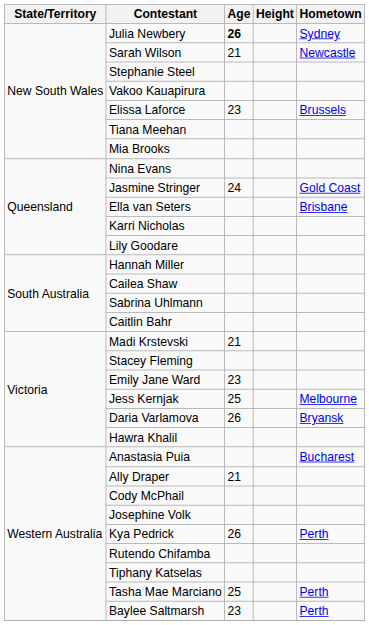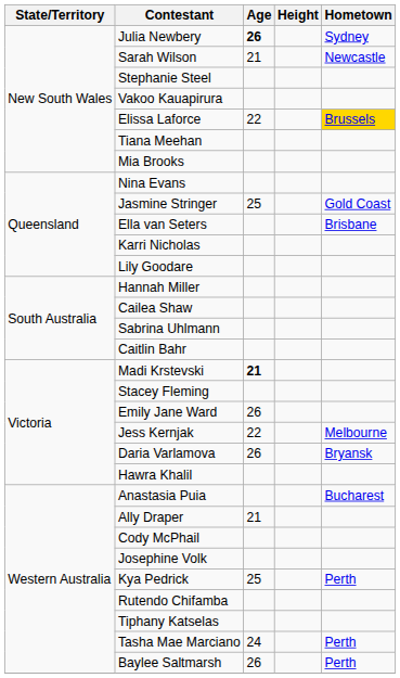 <table class="wikitable sortable" style="font-size: 95%;">
 <tr>
 <th>State/Territory</th>
 <th>Contestant</th>
 <th>Age</th>
 <th>Height</th>
 <th>Hometown</th>
 </tr>
 <tr>
 <td rowspan="7">New South Wales</td>
 <td>Julia Newbery</td>
 <td><strong>26</strong></td>
 <td></td>
 <td><a href='#'>Sydney</a></td>
 </tr>
 <tr>
 <td>Sarah Wilson</td>
 <td>21</td>
 <td></td>
 <td><a href='#'>Newcastle</a></td>
 </tr>
 <tr>
 <td>Stephanie Steel</td>
 <td></td>
 <td></td>
 <td></td>
 </tr>
 <tr>
 <td>Vakoo Kauapirura</td>
 <td></td>
 <td></td>
 <td></td>
 </tr>
 <tr>
 <td>Elissa Laforce</td>
-<td>23</td>
+<td>22</td>
 <td></td>
-<td><a href='#'>Brussels</a></td>
+<td style="background: gold;"><a href='#'>Brussels</a></td>
 </tr>
 <tr>
 <td>Tiana Meehan</td>
 <td></td>
 <td></td>
 <td></td>
 </tr>
 <tr>
 <td>Mia Brooks</td>
 <td></td>
 <td></td>
 <td></td>
 </tr>
 <tr>
 <td rowspan="5">Queensland</td>
 <td>Nina Evans</td>
 <td></td>
 <td></td>
 <td></td>
 </tr>
 <tr>
 <td>Jasmine Stringer</td>
-<td>24</td>
+<td>25</td>
 <td></td>
 <td><a href='#'>Gold Coast</a></td>
 </tr>
 <tr>
 <td>Ella van Seters</td>
 <td></td>
 <td></td>
 <td><a href='#'>Brisbane</a></td>
 </tr>
 <tr>
 <td>Karri Nicholas</td>
 <td></td>
 <td></td>
 <td></td>
 </tr>
 <tr>
 <td>Lily Goodare</td>
 <td></td>
 <td></td>
 <td></td>
 </tr>
 <tr>
 <td rowspan="4">South Australia</td>
 <td>Hannah Miller</td>
 <td></td>
 <td></td>
 <td></td>
 </tr>
 <tr>
 <td>Cailea Shaw</td>
 <td></td>
 <td></td>
 <td></td>
 </tr>
 <tr>
 <td>Sabrina Uhlmann</td>
 <td></td>
 <td></td>
 <td></td>
 </tr>
 <tr>
 <td>Caitlin Bahr</td>
 <td></td>
 <td></td>
 <td></td>
 </tr>
 <tr>
 <td rowspan="6">Victoria</td>
 <td>Madi Krstevski</td>
-<td>21</td>
+<td><strong>21</strong></td>
 <td></td>
 <td></td>
 </tr>
 <tr>
 <td>Stacey Fleming</td>
 <td></td>
 <td></td>
 <td></td>
 </tr>
 <tr>
 <td>Emily Jane Ward</td>
-<td>23</td>
+<td>26</td>
 <td></td>
 <td></td>
 </tr>
 <tr>
 <td>Jess Kernjak</td>
-<td>25</td>
+<td>22</td>
 <td></td>
 <td><a href='#'>Melbourne</a></td>
 </tr>
 <tr>
 <td>Daria Varlamova</td>
 <td>26</td>
 <td></td>
 <td><a href='#'>Bryansk</a></td>
 </tr>
 <tr>
 <td>Hawra Khalil</td>
 <td></td>
 <td></td>
 <td></td>
 </tr>
 <tr>
 <td rowspan="9">Western Australia</td>
 <td>Anastasia Puia</td>
 <td></td>
 <td></td>
 <td><a href='#'>Bucharest</a></td>
 </tr>
 <tr>
 <td>Ally Draper</td>
 <td>21</td>
 <td></td>
 <td></td>
 </tr>
 <tr>
 <td>Cody McPhail</td>
 <td></td>
 <td></td>
 <td></td>
 </tr>
 <tr>
 <td>Josephine Volk</td>
 <td></td>
 <td></td>
 <td></td>
 </tr>
 <tr>
 <td>Kya Pedrick</td>
-<td>26</td>
+<td>25</td>
 <td></td>
 <td><a href='#'>Perth</a></td>
 </tr>
 <tr>
 <td>Rutendo Chifamba</td>
 <td></td>
 <td></td>
 <td></td>
 </tr>
 <tr>
 <td>Tiphany Katselas</td>
 <td></td>
 <td></td>
 <td></td>
 </tr>
 <tr>
 <td>Tasha Mae Marciano</td>
-<td>25</td>
+<td>24</td>
 <td></td>
 <td><a href='#'>Perth</a></td>
 </tr>
 <tr>
 <td>Baylee Saltmarsh</td>
-<td>23</td>
+<td>26</td>
 <td></td>
 <td><a href='#'>Perth</a></td>
 </tr>
 <tr>
 </tr>
 </table>
